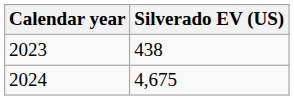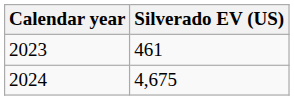 <table class="wikitable">
 <tr>
 <th>Calendar year</th>
 <th>Silverado EV (US)</th>
 </tr>
 <tr>
 <td>2023</td>
-<td>438</td>
+<td>461</td>
 </tr>
 <tr>
 <td>2024</td>
 <td>4,675</td>
 </tr>
 </table>
